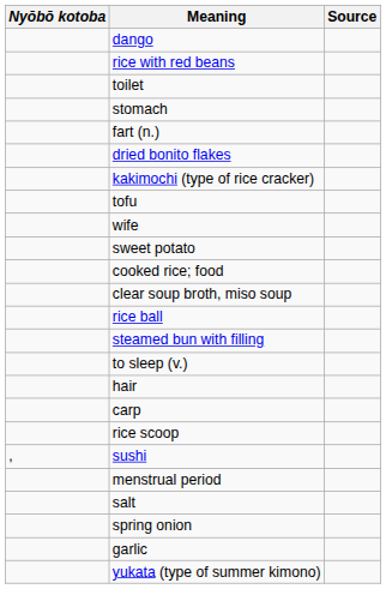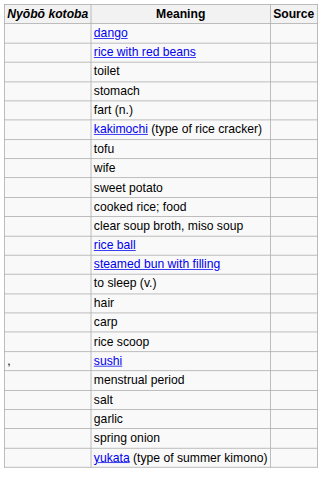 <table class="wikitable">
 <tr>
 <th><em>Nyōbō kotoba</em></th>
 <th>Meaning</th>
 <th>Source</th>
 </tr>
 <tr>
 <td></td>
 <td><a href='#'>dango</a></td>
 <td></td>
 </tr>
 <tr>
 <td></td>
 <td><a href='#'>rice with red beans</a></td>
 <td></td>
 </tr>
 <tr>
 <td></td>
 <td>toilet</td>
 <td></td>
 </tr>
 <tr>
 <td></td>
 <td>stomach</td>
 <td></td>
 </tr>
 <tr>
 <td></td>
 <td>fart (n.)</td>
-<td></td>
-</tr>
-<tr>
-<td></td>
-<td><a href='#'>dried bonito flakes</a></td>
 <td></td>
 </tr>
 <tr>
 <td></td>
 <td><a href='#'>kakimochi</a> (type of rice cracker)</td>
 <td></td>
 </tr>
 <tr>
 <td></td>
 <td>tofu</td>
 <td></td>
 </tr>
 <tr>
 <td></td>
 <td>wife</td>
 <td></td>
 </tr>
 <tr>
 <td></td>
 <td>sweet potato</td>
 <td></td>
 </tr>
 <tr>
 <td></td>
 <td>cooked rice; food</td>
 <td></td>
 </tr>
 <tr>
 <td></td>
 <td>clear soup broth, miso soup</td>
 <td></td>
 </tr>
 <tr>
 <td></td>
 <td><a href='#'>rice ball</a></td>
 <td></td>
 </tr>
 <tr>
 <td></td>
 <td><a href='#'>steamed bun with filling</a></td>
 <td></td>
 </tr>
 <tr>
 <td></td>
 <td>to sleep (v.)</td>
 <td></td>
 </tr>
 <tr>
 <td></td>
 <td>hair</td>
 <td></td>
 </tr>
 <tr>
 <td></td>
 <td>carp</td>
 <td></td>
 </tr>
 <tr>
 <td></td>
 <td>rice scoop</td>
 <td></td>
 </tr>
 <tr>
 <td>, </td>
 <td><a href='#'>sushi</a></td>
 <td></td>
 </tr>
 <tr>
 <td></td>
 <td>menstrual period</td>
 <td></td>
 </tr>
 <tr>
 <td></td>
 <td>salt</td>
 <td></td>
 </tr>
 <tr>
 <td></td>
-<td>spring onion</td>
+<td>garlic</td>
 <td></td>
 </tr>
 <tr>
 <td></td>
-<td>garlic</td>
+<td>spring onion</td>
 <td></td>
 </tr>
 <tr>
 <td></td>
 <td><a href='#'>yukata</a> (type of summer kimono)</td>
 <td></td>
 </tr>
 </table>
